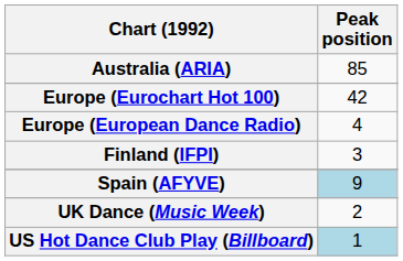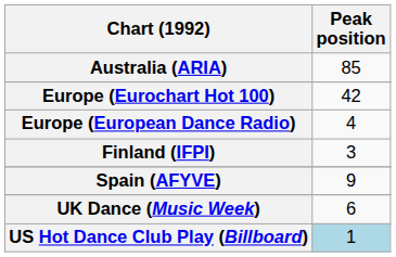 <table class="wikitable sortable plainrowheaders">
 <tr>
 <th>Chart (1992)</th>
 <th>Peak<br>position</th>
 </tr>
 <tr>
 <th scope="row">Australia (<a href='#'>ARIA</a>)</th>
 <td align="center">85</td>
 </tr>
 <tr>
 </tr>
 <tr>
 <th scope="row">Europe (<a href='#'>Eurochart Hot 100</a>)</th>
 <td align="center">42</td>
 </tr>
 <tr>
 <th scope="row">Europe (<a href='#'>European Dance Radio</a>)</th>
 <td align="center">4</td>
 </tr>
 <tr>
 <th scope="row">Finland (<a href='#'>IFPI</a>)</th>
 <td align="center">3</td>
 </tr>
 <tr>
 </tr>
 <tr>
 </tr>
 <tr>
 </tr>
 <tr>
 <th scope="row">Spain (<a href='#'>AFYVE</a>)</th>
-<td align="center" style="background: lightblue;">9</td>
+<td align="center">9</td>
 </tr>
 <tr>
 </tr>
 <tr>
 <th scope="row">UK Dance (<em><a href='#'>Music Week</a></em>)</th>
-<td align="center">2</td>
+<td align="center">6</td>
 </tr>
 <tr>
 <th scope="row">US <a href='#'>Hot Dance Club Play</a> (<em><a href='#'>Billboard</a></em>)</th>
 <td align="center" style="background: lightblue;">1</td>
 </tr>
 </table>
